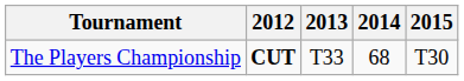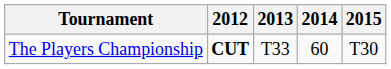 <table class="wikitable" style="font-size:95%;text-align:center;">
 <tr>
 <th>Tournament</th>
 <th>2012</th>
 <th>2013</th>
 <th>2014</th>
 <th>2015</th>
 </tr>
 <tr>
 <td align=left><a href='#'>The Players Championship</a></td>
 <td><strong>CUT</strong></td>
 <td>T33</td>
-<td>68</td>
+<td>60</td>
 <td>T30</td>
 </tr>
 </table>
